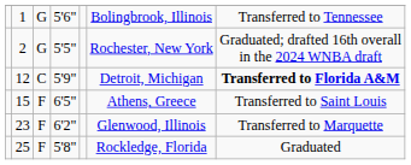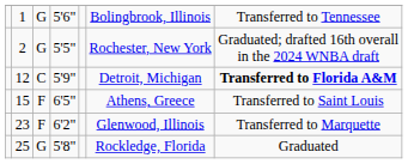 <table class="wikitable sortable" border="1" style="text-align: center;">
 <tr align=center>
 </tr>
 <tr>
 <td></td>
 <td>1</td>
 <td>G</td>
 <td>5'6"</td>
 <td></td>
 <td><a href='#'>Bolingbrook, Illinois</a></td>
 <td>Transferred to <a href='#'>Tennessee</a></td>
 </tr>
 <tr>
 <td></td>
 <td>2</td>
 <td>G</td>
 <td>5'5"</td>
 <td></td>
 <td><a href='#'>Rochester, New York</a></td>
 <td>Graduated; drafted 16th overall<br>in the <a href='#'>2024 WNBA draft</a></td>
 </tr>
 <tr>
 <td></td>
 <td>12</td>
 <td>C</td>
 <td>5'9"</td>
 <td></td>
 <td><a href='#'>Detroit, Michigan</a></td>
 <td><strong>Transferred to <a href='#'>Florida A&M</a></strong></td>
 </tr>
 <tr>
 <td></td>
 <td>15</td>
 <td>F</td>
 <td>6'5"</td>
 <td></td>
 <td><a href='#'>Athens, Greece</a></td>
 <td>Transferred to <a href='#'>Saint Louis</a></td>
 </tr>
 <tr>
 <td></td>
 <td>23</td>
 <td>F</td>
 <td>6'2"</td>
 <td></td>
 <td><a href='#'>Glenwood, Illinois</a></td>
 <td>Transferred to <a href='#'>Marquette</a></td>
 </tr>
 <tr>
 <td></td>
 <td>25</td>
-<td>F</td>
+<td>G</td>
 <td>5'8"</td>
 <td></td>
 <td><a href='#'>Rockledge, Florida</a></td>
 <td>Graduated</td>
 </tr>
 </table>
